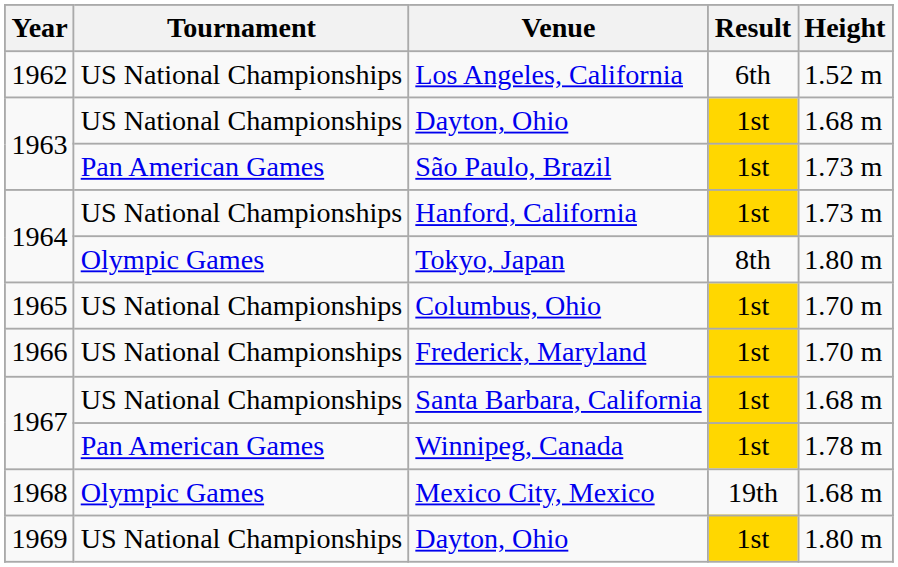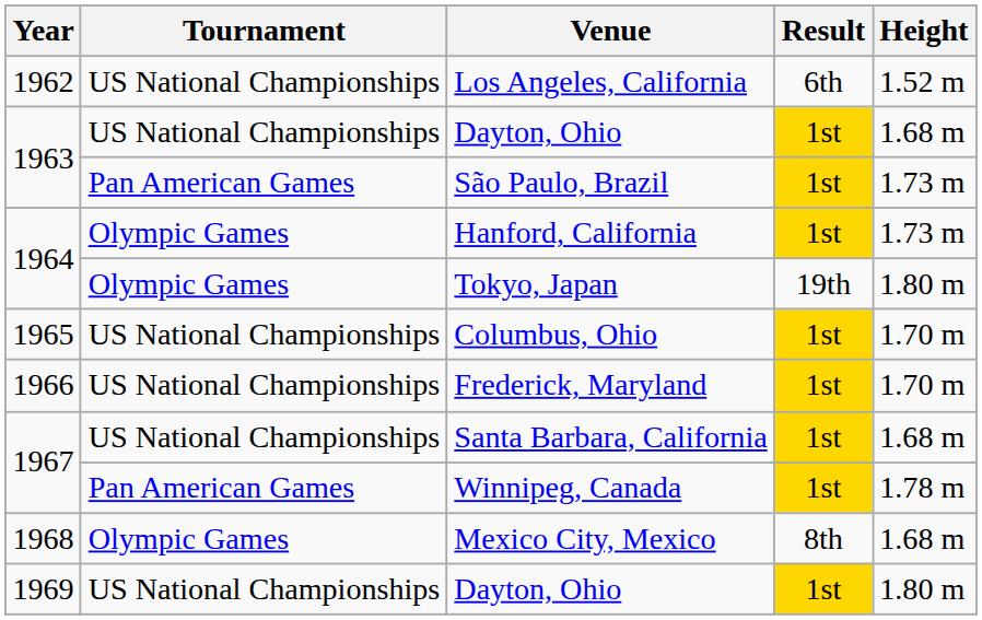 <table class="wikitable" style="font-size: 95%;">
 <tr>
 <th>Year</th>
 <th>Tournament</th>
 <th>Venue</th>
 <th>Result</th>
 <th>Height</th>
 </tr>
 <tr>
 <td>1962</td>
 <td>US National Championships</td>
 <td><a href='#'>Los Angeles, California</a></td>
 <td align="center">6th</td>
 <td>1.52 m</td>
 </tr>
 <tr>
 <td rowspan=2>1963</td>
 <td>US National Championships</td>
 <td><a href='#'>Dayton, Ohio</a></td>
 <td bgcolor="gold" align="center">1st</td>
 <td>1.68 m</td>
 </tr>
 <tr>
 <td><a href='#'>Pan American Games</a></td>
 <td><a href='#'>São Paulo, Brazil</a></td>
 <td bgcolor="gold" align="center">1st</td>
 <td>1.73 m</td>
 </tr>
 <tr>
 <td rowspan=2>1964</td>
-<td>US National Championships</td>
+<td><a href='#'>Olympic Games</a></td>
 <td><a href='#'>Hanford, California</a></td>
 <td bgcolor="gold" align="center">1st</td>
 <td>1.73 m</td>
 </tr>
 <tr>
 <td><a href='#'>Olympic Games</a></td>
 <td><a href='#'>Tokyo, Japan</a></td>
-<td align="center">8th</td>
+<td align="center">19th</td>
 <td>1.80 m</td>
 </tr>
 <tr>
 <td>1965</td>
 <td>US National Championships</td>
 <td><a href='#'>Columbus, Ohio</a></td>
 <td bgcolor="gold" align="center">1st</td>
 <td>1.70 m</td>
 </tr>
 <tr>
 <td>1966</td>
 <td>US National Championships</td>
 <td><a href='#'>Frederick, Maryland</a></td>
 <td bgcolor="gold" align="center">1st</td>
 <td>1.70 m</td>
 </tr>
 <tr>
 <td rowspan=2>1967</td>
 <td>US National Championships</td>
 <td><a href='#'>Santa Barbara, California</a></td>
 <td bgcolor="gold" align="center">1st</td>
 <td>1.68 m</td>
 </tr>
 <tr>
 <td><a href='#'>Pan American Games</a></td>
 <td><a href='#'>Winnipeg, Canada</a></td>
 <td bgcolor="gold" align="center">1st</td>
 <td>1.78 m</td>
 </tr>
 <tr>
 <td>1968</td>
 <td><a href='#'>Olympic Games</a></td>
 <td><a href='#'>Mexico City, Mexico</a></td>
-<td align="center">19th</td>
+<td align="center">8th</td>
 <td>1.68 m</td>
 </tr>
 <tr>
 <td>1969</td>
 <td>US National Championships</td>
 <td><a href='#'>Dayton, Ohio</a></td>
 <td bgcolor="gold" align="center">1st</td>
 <td>1.80 m</td>
 </tr>
 </table>
